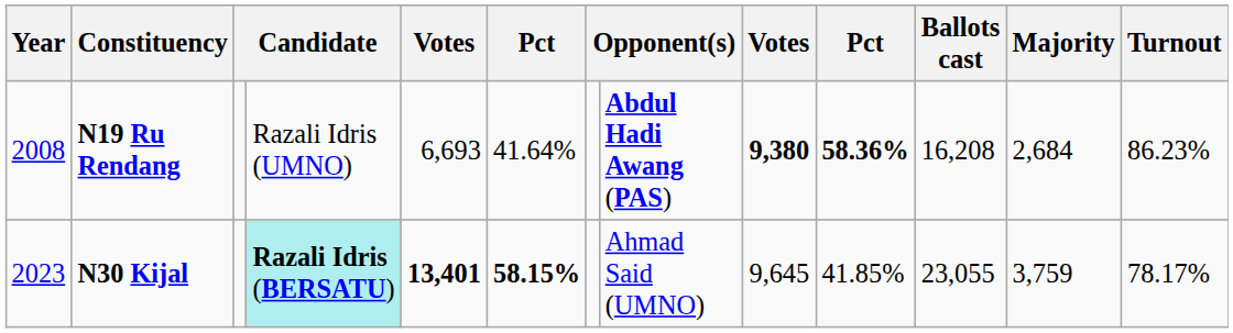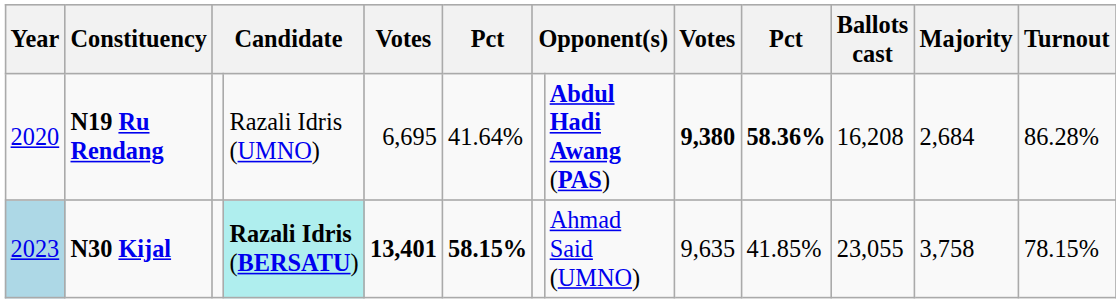 <table class="wikitable" style="margin:0.5em ; font-size:95%">
 <tr>
 <th>Year</th>
 <th>Constituency</th>
 <th colspan=2>Candidate</th>
 <th>Votes</th>
 <th>Pct</th>
 <th colspan=2>Opponent(s)</th>
 <th>Votes</th>
 <th>Pct</th>
 <th>Ballots cast</th>
 <th>Majority</th>
 <th>Turnout</th>
 </tr>
 <tr>
-<td><a href='#'>2008</a></td>
+<td><a href='#'>2020</a></td>
 <td><strong>N19 <a href='#'>Ru Rendang</a></strong></td>
 <td></td>
 <td>Razali Idris (<a href='#'>UMNO</a>)</td>
-<td align="right">6,693</td>
+<td align="right">6,695</td>
 <td>41.64%</td>
 <td></td>
 <td><strong><a href='#'>Abdul Hadi Awang</a></strong> (<strong><a href='#'>PAS</a></strong>)</td>
 <td align="right"><strong>9,380</strong></td>
 <td><strong>58.36%</strong></td>
 <td>16,208</td>
 <td>2,684</td>
-<td>86.23%</td>
+<td>86.28%</td>
 </tr>
 <tr>
-<td><a href='#'>2023</a></td>
+<td style="background: lightblue;"><a href='#'>2023</a></td>
 <td><strong>N30 <a href='#'>Kijal</a></strong></td>
 <td></td>
 <td style="background: paleturquoise;"><strong>Razali Idris</strong> (<a href='#'><strong>BERSATU</strong></a>)</td>
 <td align=right><strong>13,401</strong></td>
 <td><strong>58.15%</strong></td>
 <td></td>
 <td><a href='#'>Ahmad Said</a> (<a href='#'>UMNO</a>)</td>
-<td align=right>9,645</td>
+<td align=right>9,635</td>
 <td>41.85%</td>
 <td>23,055</td>
-<td>3,759</td>
-<td>78.17%</td>
+<td>3,758</td>
+<td>78.15%</td>
 </tr>
 </table>
